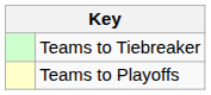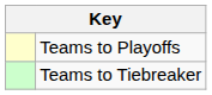 <table class=wikitable>
 <tr>
 <th colspan=2>Key</th>
 </tr>
 <tr>
+<td style="background:#ffffcc; width:20px;"></td>
+<td align=left>Teams to Playoffs</td>
+</tr>
+<tr>
 <td style="background:#ccffcc; width:20px;"></td>
 <td align=left>Teams to Tiebreaker</td>
 </tr>
-<tr>
-<td style="background:#ffffcc; width:20px;"></td>
-<td align=left>Teams to Playoffs</td>
-</tr>
 </table>
